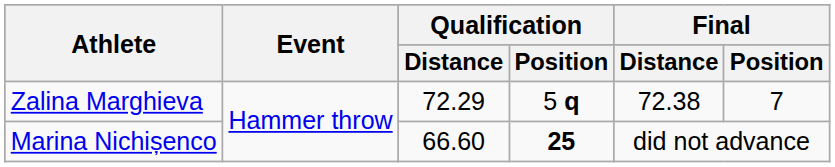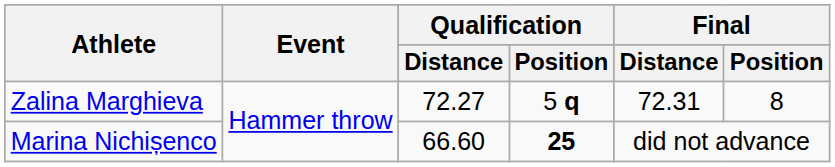 <table class=wikitable style="font-size:90%">
 <tr>
 <th rowspan="2">Athlete</th>
 <th rowspan="2">Event</th>
 <th colspan="2">Qualification</th>
 <th colspan="2">Final</th>
 </tr>
 <tr style="font-size:95%">
 <th>Distance</th>
 <th>Position</th>
 <th>Distance</th>
 <th>Position</th>
 </tr>
 <tr style=text-align:center>
 <td style=text-align:left><a href='#'>Zalina Marghieva</a></td>
 <td style=text-align:left rowspan=2><a href='#'>Hammer throw</a></td>
-<td>72.29</td>
+<td>72.27</td>
 <td>5 <strong>q</strong></td>
-<td>72.38</td>
-<td>7</td>
+<td>72.31</td>
+<td>8</td>
 </tr>
 <tr style=text-align:center>
 <td style=text-align:left><a href='#'>Marina Nichișenco</a></td>
 <td>66.60</td>
 <td><strong>25</strong></td>
 <td colspan="2">did not advance</td>
 </tr>
 </table>
